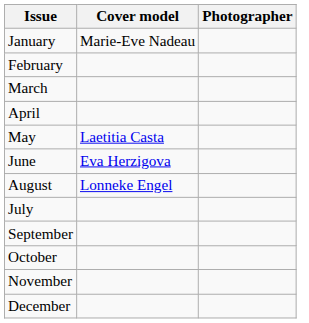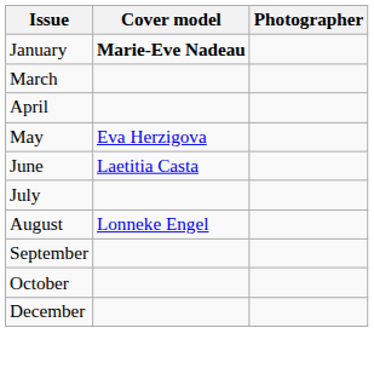 <table class="sortable wikitable">
 <tr>
 <th>Issue</th>
 <th>Cover model</th>
 <th>Photographer</th>
 </tr>
 <tr>
 <td>January</td>
-<td>Marie-Eve Nadeau</td>
-<td></td>
-</tr>
-<tr>
-<td>February</td>
-<td></td>
+<td><strong>Marie-Eve Nadeau</strong></td>
 <td></td>
 </tr>
 <tr>
 <td>March</td>
 <td></td>
 <td></td>
 </tr>
 <tr>
 <td>April</td>
 <td></td>
 <td></td>
 </tr>
 <tr>
 <td>May</td>
+<td><a href='#'>Eva Herzigova</a></td>
+<td></td>
+</tr>
+<tr>
+<td>June</td>
 <td><a href='#'>Laetitia Casta</a></td>
 <td></td>
 </tr>
 <tr>
-<td>June</td>
-<td><a href='#'>Eva Herzigova</a></td>
+<td>July</td>
+<td></td>
 <td></td>
 </tr>
 <tr>
 <td>August</td>
 <td><a href='#'>Lonneke Engel</a></td>
-<td></td>
-</tr>
-<tr>
-<td>July</td>
-<td></td>
 <td></td>
 </tr>
 <tr>
 <td>September</td>
 <td></td>
 <td></td>
 </tr>
 <tr>
 <td>October</td>
 <td></td>
 <td></td>
 </tr>
 <tr>
-<td>November</td>
-<td></td>
-<td></td>
-</tr>
-<tr>
 <td>December</td>
 <td></td>
 <td></td>
 </tr>
 </table>
